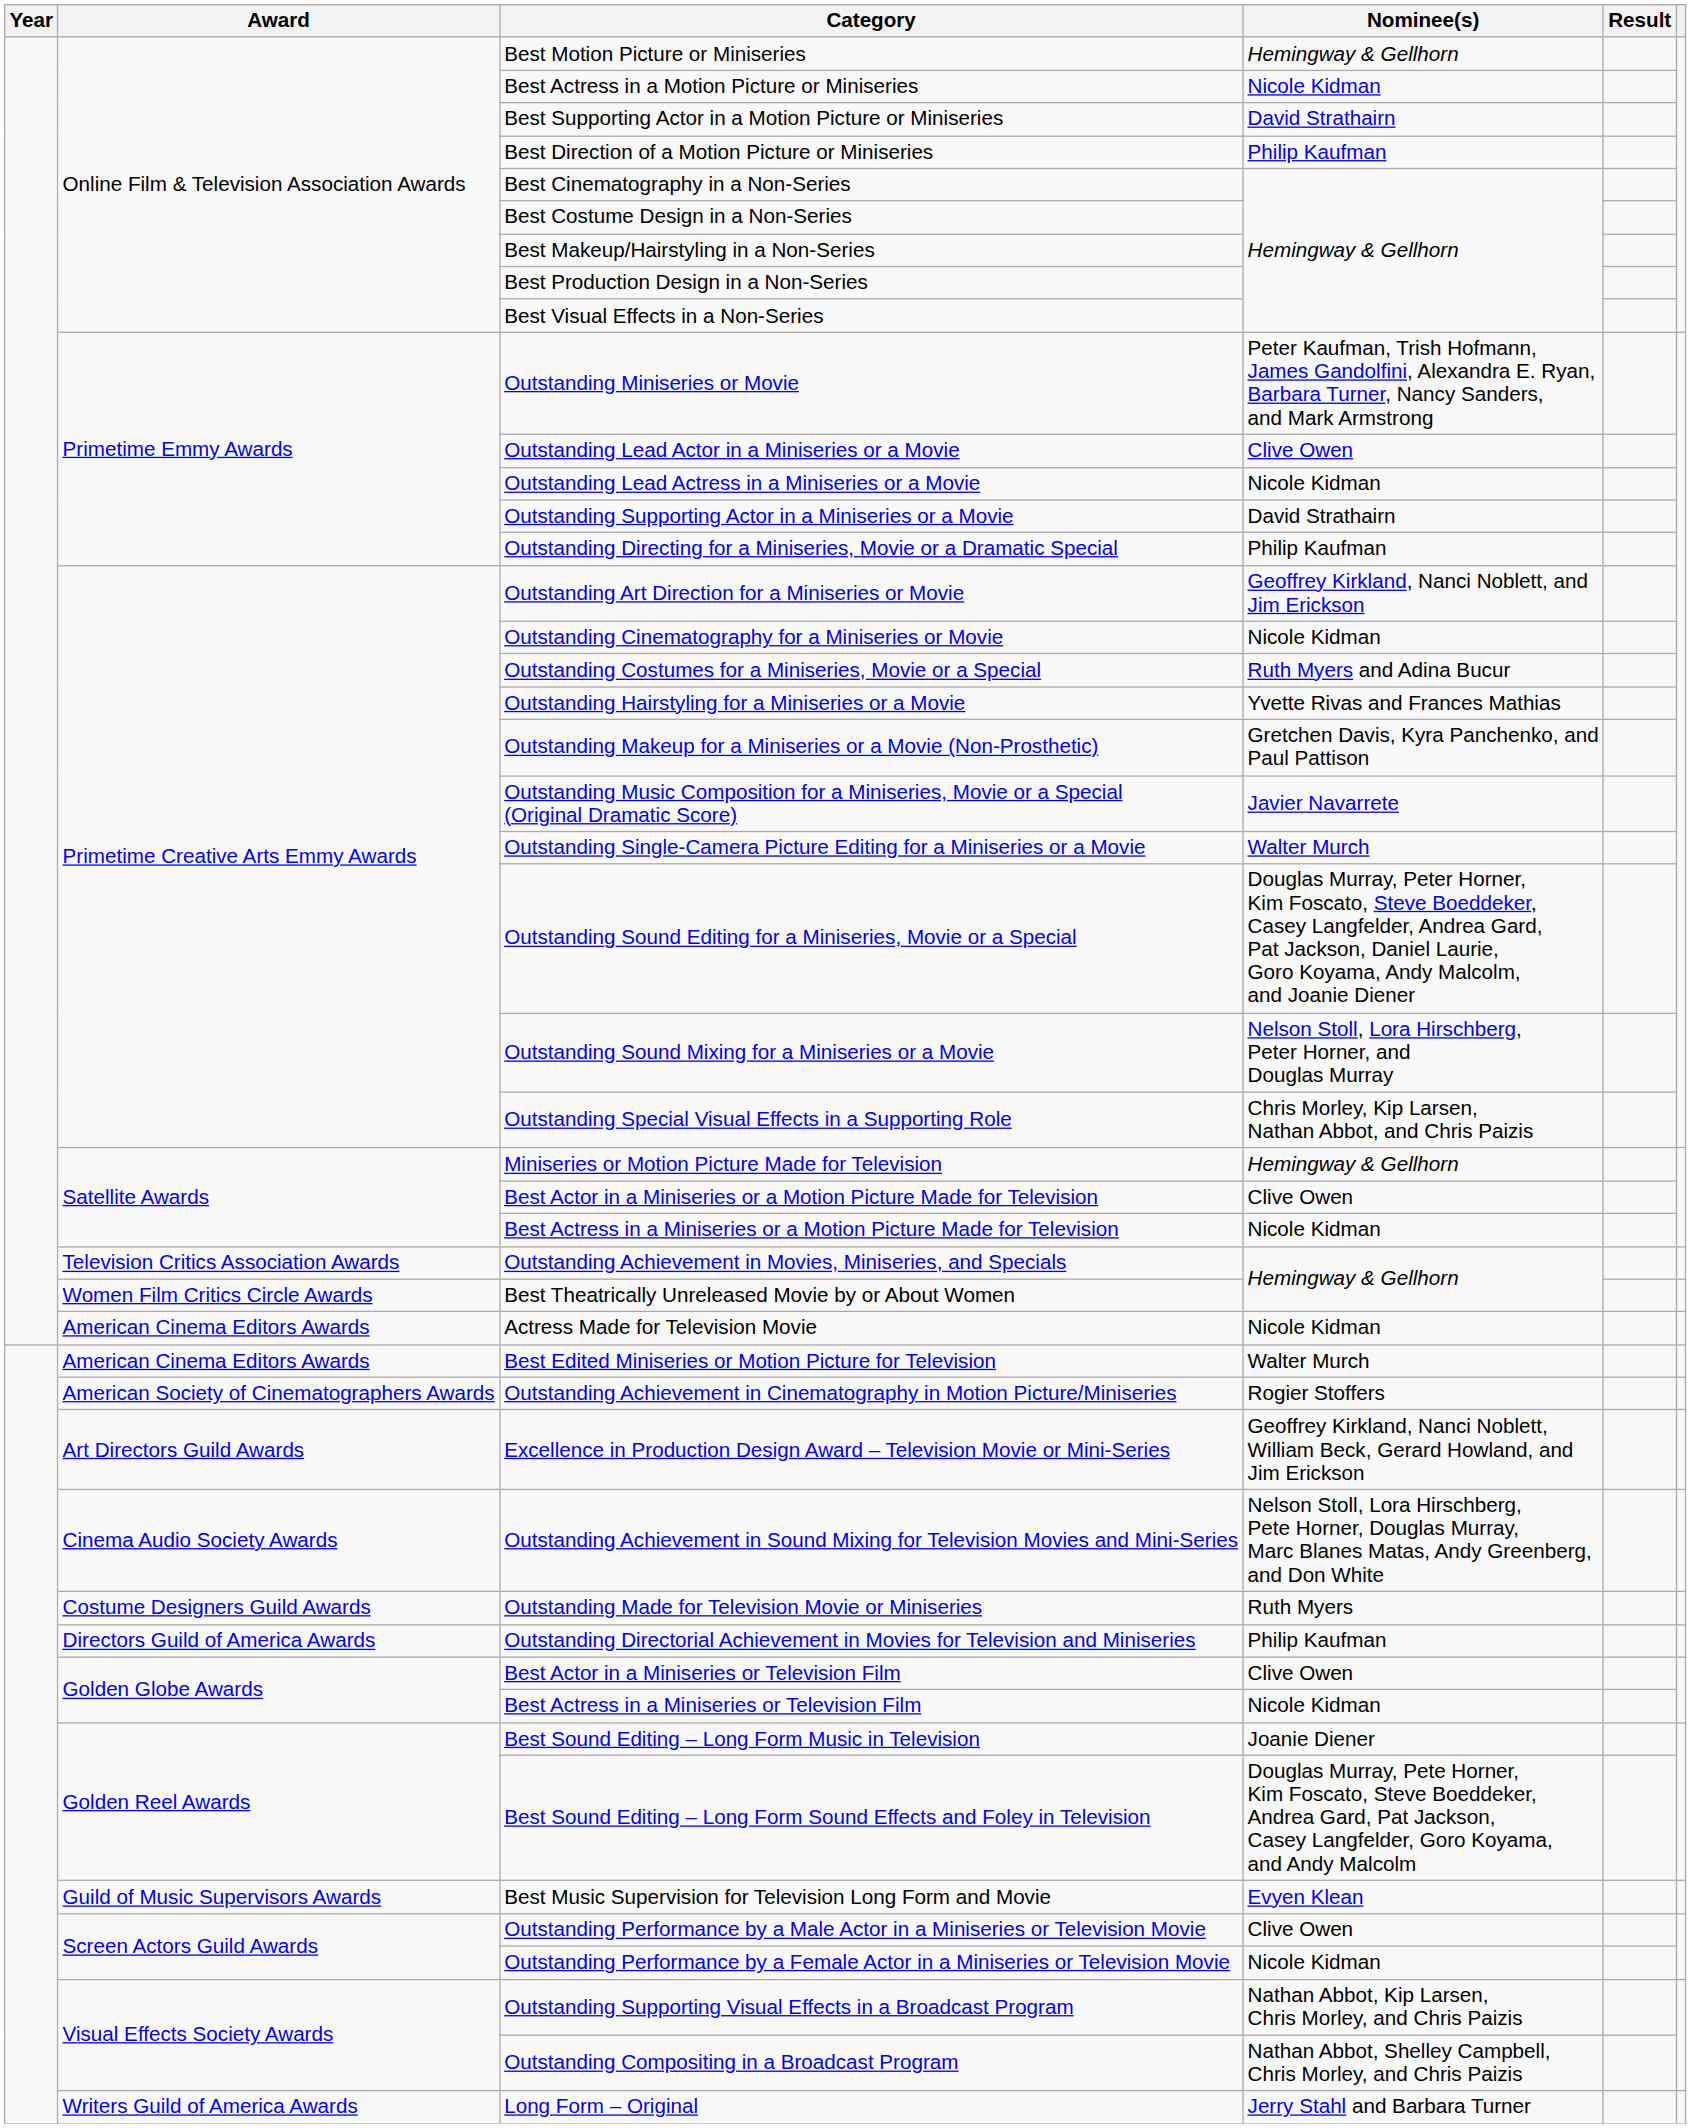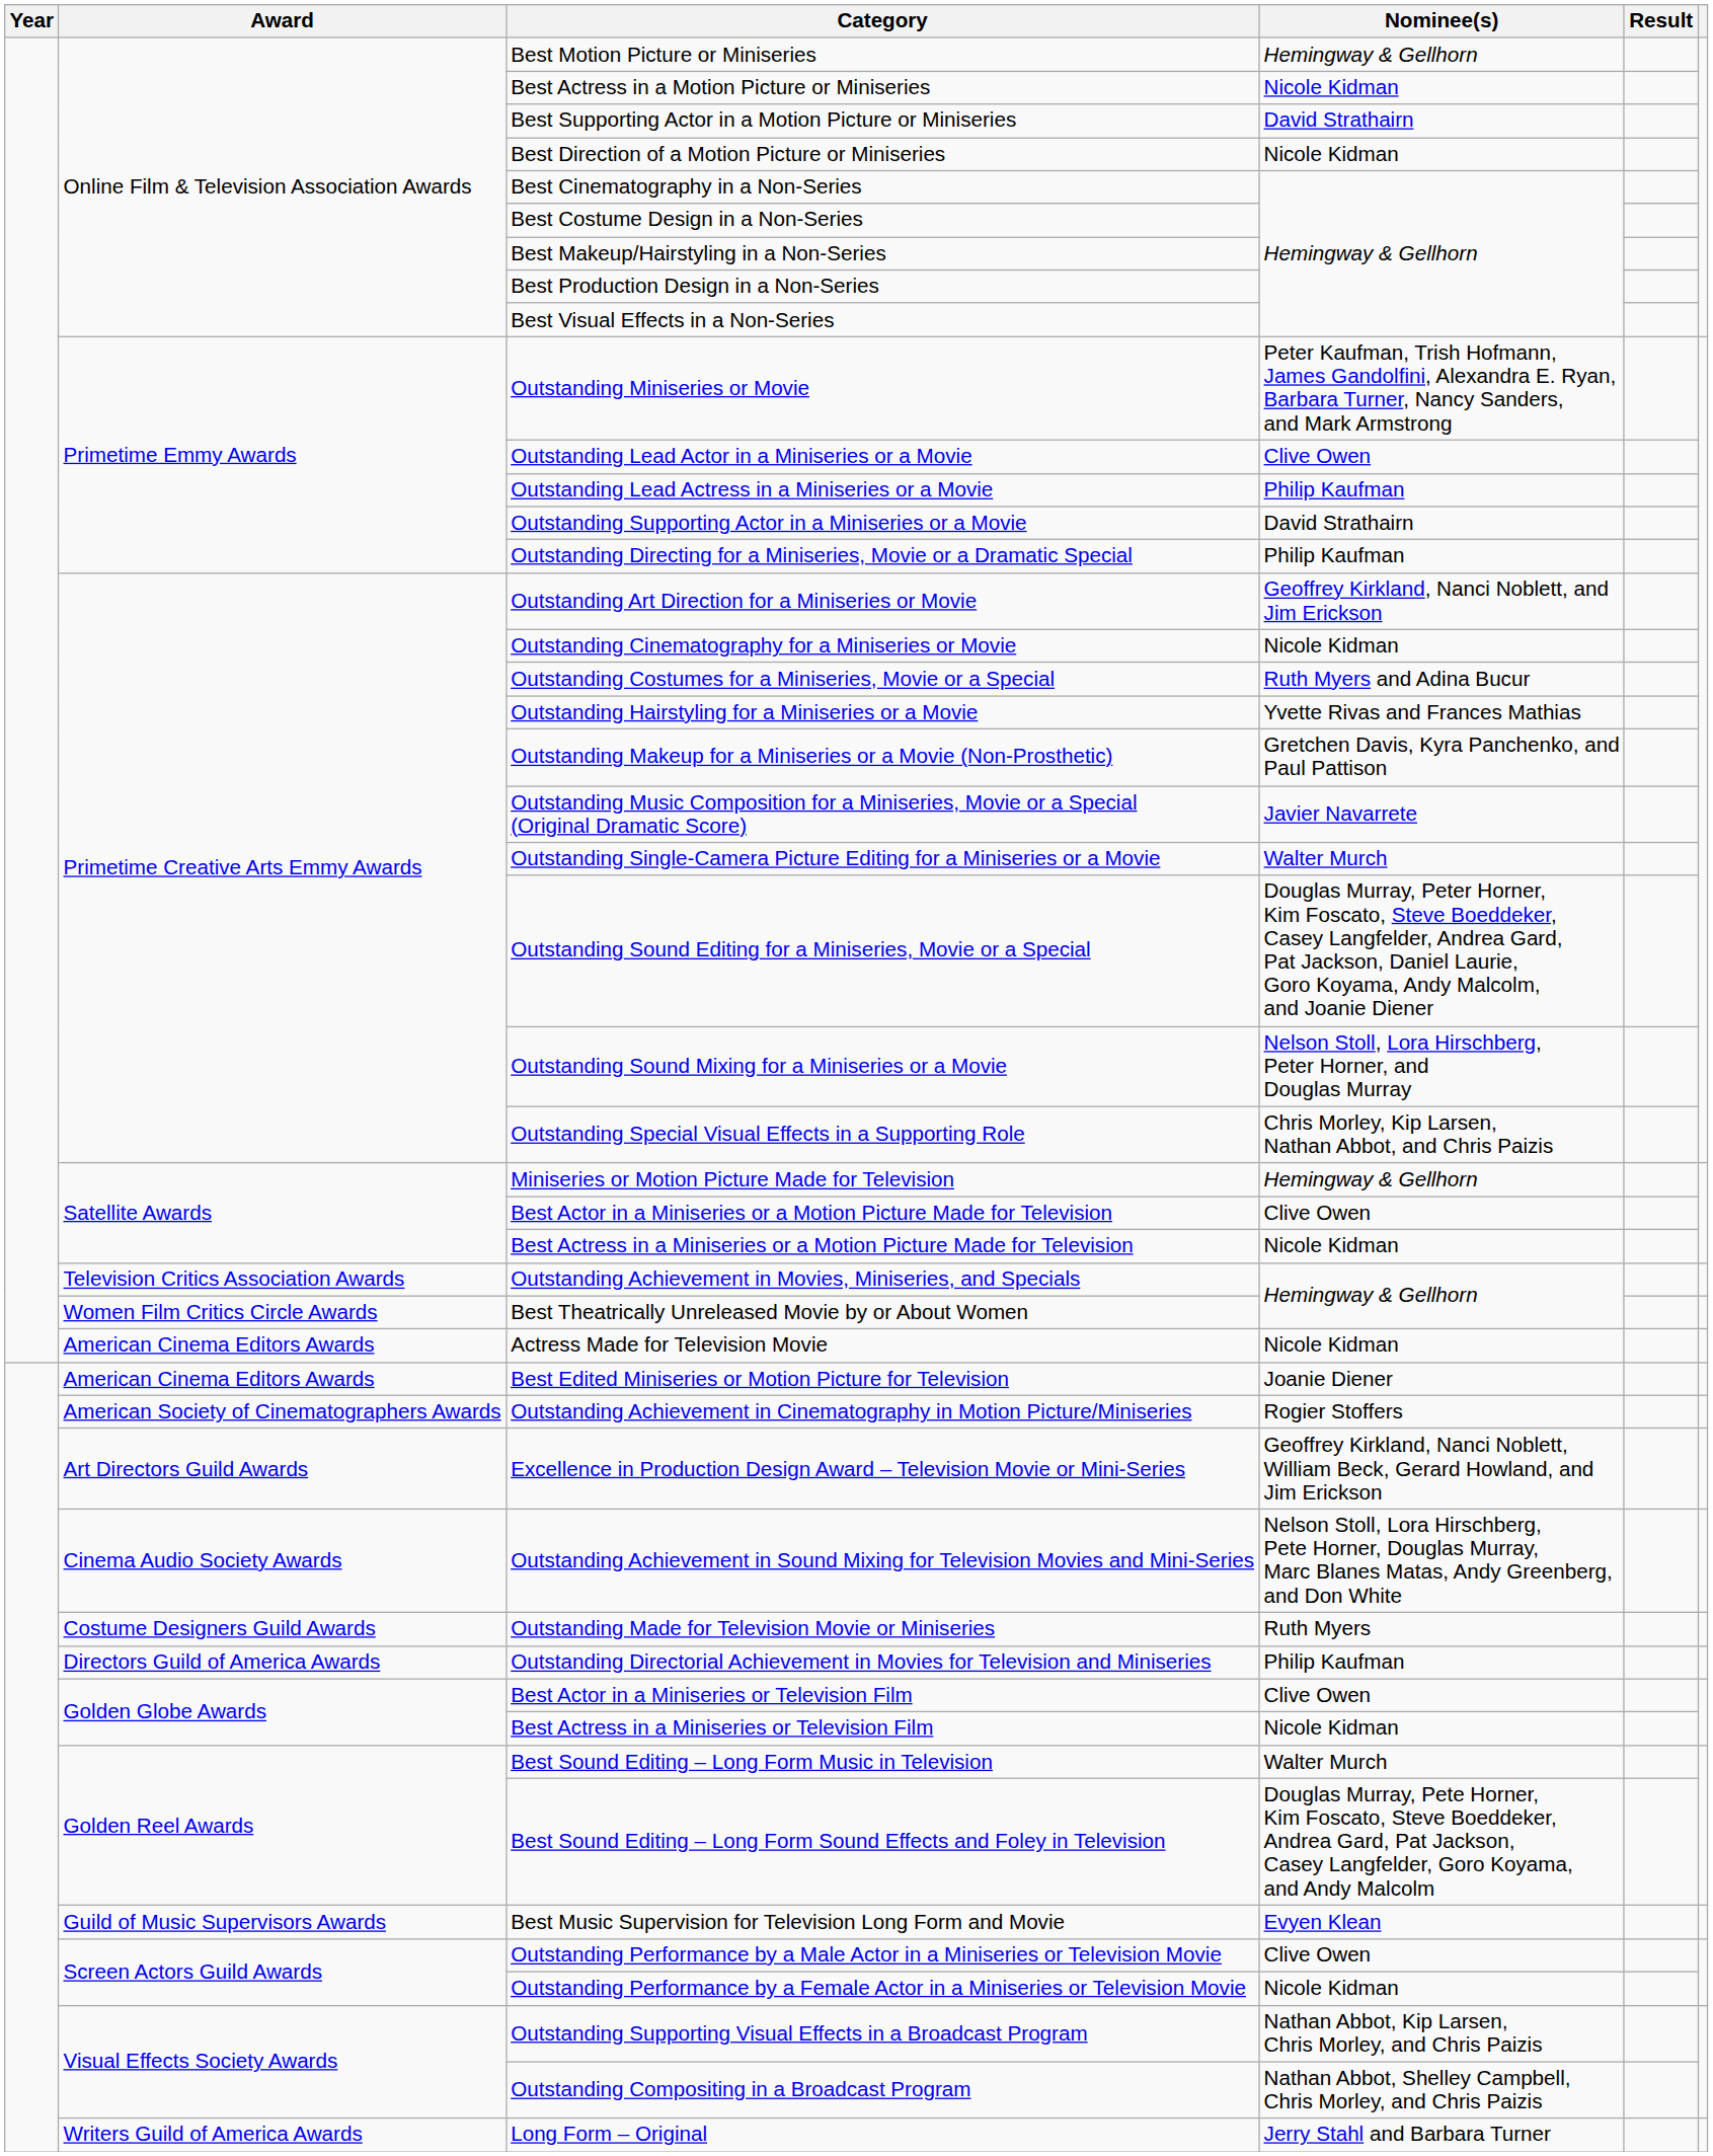 <table class="wikitable sortable">
 <tr>
 <th>Year</th>
 <th>Award</th>
 <th>Category</th>
 <th>Nominee(s)</th>
 <th>Result</th>
 <th class="unsortable"></th>
 </tr>
 <tr>
 <td rowspan="30"></td>
 <td rowspan="9">Online Film & Television Association Awards</td>
 <td>Best Motion Picture or Miniseries</td>
 <td><em>Hemingway & Gellhorn</em></td>
 <td></td>
 <td align="center" rowspan="9"></td>
 </tr>
 <tr>
 <td>Best Actress in a Motion Picture or Miniseries</td>
 <td><a href='#'>Nicole Kidman</a></td>
 <td></td>
 </tr>
 <tr>
 <td>Best Supporting Actor in a Motion Picture or Miniseries</td>
 <td><a href='#'>David Strathairn</a></td>
 <td></td>
 </tr>
 <tr>
 <td>Best Direction of a Motion Picture or Miniseries</td>
-<td><a href='#'>Philip Kaufman</a></td>
+<td>Nicole Kidman</td>
 <td></td>
 </tr>
 <tr>
 <td>Best Cinematography in a Non-Series</td>
 <td rowspan="5"><em>Hemingway & Gellhorn</em></td>
 <td></td>
 </tr>
 <tr>
 <td>Best Costume Design in a Non-Series</td>
 <td></td>
 </tr>
 <tr>
 <td>Best Makeup/Hairstyling in a Non-Series</td>
 <td></td>
 </tr>
 <tr>
 <td>Best Production Design in a Non-Series</td>
 <td></td>
 </tr>
 <tr>
 <td>Best Visual Effects in a Non-Series</td>
 <td></td>
 </tr>
 <tr>
 <td rowspan="5"><a href='#'>Primetime Emmy Awards</a></td>
 <td><a href='#'>Outstanding Miniseries or Movie</a></td>
 <td>Peter Kaufman, Trish Hofmann, <br> <a href='#'>James Gandolfini</a>, Alexandra E. Ryan, <br> <a href='#'>Barbara Turner</a>, Nancy Sanders, <br> and Mark Armstrong</td>
 <td></td>
 <td align="center" rowspan="15"></td>
 </tr>
 <tr>
 <td><a href='#'>Outstanding Lead Actor in a Miniseries or a Movie</a></td>
 <td><a href='#'>Clive Owen</a></td>
 <td></td>
 </tr>
 <tr>
 <td><a href='#'>Outstanding Lead Actress in a Miniseries or a Movie</a></td>
-<td>Nicole Kidman</td>
+<td><a href='#'>Philip Kaufman</a></td>
 <td></td>
 </tr>
 <tr>
 <td><a href='#'>Outstanding Supporting Actor in a Miniseries or a Movie</a></td>
 <td>David Strathairn</td>
 <td></td>
 </tr>
 <tr>
 <td><a href='#'>Outstanding Directing for a Miniseries, Movie or a Dramatic Special</a></td>
 <td>Philip Kaufman</td>
 <td></td>
 </tr>
 <tr>
 <td rowspan="10"><a href='#'>Primetime Creative Arts Emmy Awards</a></td>
 <td><a href='#'>Outstanding Art Direction for a Miniseries or Movie</a></td>
 <td><a href='#'>Geoffrey Kirkland</a>, Nanci Noblett, and <br> <a href='#'>Jim Erickson</a></td>
 <td></td>
 </tr>
 <tr>
 <td><a href='#'>Outstanding Cinematography for a Miniseries or Movie</a></td>
 <td>Nicole Kidman</td>
 <td></td>
 </tr>
 <tr>
 <td><a href='#'>Outstanding Costumes for a Miniseries, Movie or a Special</a></td>
 <td><a href='#'>Ruth Myers</a> and Adina Bucur</td>
 <td></td>
 </tr>
 <tr>
 <td><a href='#'>Outstanding Hairstyling for a Miniseries or a Movie</a></td>
 <td>Yvette Rivas and Frances Mathias</td>
 <td></td>
 </tr>
 <tr>
 <td><a href='#'>Outstanding Makeup for a Miniseries or a Movie (Non-Prosthetic)</a></td>
 <td>Gretchen Davis, Kyra Panchenko, and <br> Paul Pattison</td>
 <td></td>
 </tr>
 <tr>
 <td><a href='#'>Outstanding Music Composition for a Miniseries, Movie or a Special <br> (Original Dramatic Score)</a></td>
 <td><a href='#'>Javier Navarrete</a></td>
 <td></td>
 </tr>
 <tr>
 <td><a href='#'>Outstanding Single-Camera Picture Editing for a Miniseries or a Movie</a></td>
 <td><a href='#'>Walter Murch</a></td>
 <td></td>
 </tr>
 <tr>
 <td><a href='#'>Outstanding Sound Editing for a Miniseries, Movie or a Special</a></td>
 <td>Douglas Murray, Peter Horner, <br> Kim Foscato, <a href='#'>Steve Boeddeker</a>, <br> Casey Langfelder, Andrea Gard, <br> Pat Jackson, Daniel Laurie, <br> Goro Koyama, Andy Malcolm, <br> and Joanie Diener</td>
 <td></td>
 </tr>
 <tr>
 <td><a href='#'>Outstanding Sound Mixing for a Miniseries or a Movie</a></td>
 <td><a href='#'>Nelson Stoll</a>, <a href='#'>Lora Hirschberg</a>, <br> Peter Horner, and <br> Douglas Murray</td>
 <td></td>
 </tr>
 <tr>
 <td><a href='#'>Outstanding Special Visual Effects in a Supporting Role</a></td>
 <td>Chris Morley, Kip Larsen, <br> Nathan Abbot, and Chris Paizis</td>
 <td></td>
 </tr>
 <tr>
 <td rowspan="3"><a href='#'>Satellite Awards</a></td>
 <td><a href='#'>Miniseries or Motion Picture Made for Television</a></td>
 <td><em>Hemingway & Gellhorn</em></td>
 <td></td>
 <td align="center" rowspan="3"></td>
 </tr>
 <tr>
 <td><a href='#'>Best Actor in a Miniseries or a Motion Picture Made for Television</a></td>
 <td>Clive Owen</td>
 <td></td>
 </tr>
 <tr>
 <td><a href='#'>Best Actress in a Miniseries or a Motion Picture Made for Television</a></td>
 <td>Nicole Kidman</td>
 <td></td>
 </tr>
 <tr>
 <td><a href='#'>Television Critics Association Awards</a></td>
 <td><a href='#'>Outstanding Achievement in Movies, Miniseries, and Specials</a></td>
 <td rowspan="2"><em>Hemingway & Gellhorn</em></td>
 <td></td>
 <td align="center"></td>
 </tr>
 <tr>
 <td><a href='#'>Women Film Critics Circle Awards</a></td>
 <td>Best Theatrically Unreleased Movie by or About Women</td>
 <td></td>
 <td align="center"></td>
 </tr>
 <tr>
 <td><a href='#'>American Cinema Editors Awards</a></td>
 <td>Actress Made for Television Movie</td>
 <td>Nicole Kidman</td>
 <td></td>
 <td align="center"></td>
 </tr>
 <tr>
 <td rowspan="16"></td>
 <td><a href='#'>American Cinema Editors Awards</a></td>
 <td><a href='#'>Best Edited Miniseries or Motion Picture for Television</a></td>
-<td>Walter Murch</td>
+<td>Joanie Diener</td>
 <td></td>
 <td align="center"></td>
 </tr>
 <tr>
 <td><a href='#'>American Society of Cinematographers Awards</a></td>
 <td><a href='#'>Outstanding Achievement in Cinematography in Motion Picture/Miniseries</a></td>
 <td>Rogier Stoffers</td>
 <td></td>
 <td align="center"></td>
 </tr>
 <tr>
 <td><a href='#'>Art Directors Guild Awards</a></td>
 <td><a href='#'>Excellence in Production Design Award – Television Movie or Mini-Series</a></td>
 <td>Geoffrey Kirkland, Nanci Noblett, <br> William Beck, Gerard Howland, and <br> Jim Erickson</td>
 <td></td>
 <td align="center"></td>
 </tr>
 <tr>
 <td><a href='#'>Cinema Audio Society Awards</a></td>
 <td><a href='#'>Outstanding Achievement in Sound Mixing for Television Movies and Mini-Series</a></td>
 <td>Nelson Stoll, Lora Hirschberg, <br> Pete Horner, Douglas Murray, <br> Marc Blanes Matas, Andy Greenberg, <br> and Don White</td>
 <td></td>
 <td align="center"></td>
 </tr>
 <tr>
 <td><a href='#'>Costume Designers Guild Awards</a></td>
 <td><a href='#'>Outstanding Made for Television Movie or Miniseries</a></td>
 <td>Ruth Myers</td>
 <td></td>
 <td align="center"></td>
 </tr>
 <tr>
 <td><a href='#'>Directors Guild of America Awards</a></td>
 <td><a href='#'>Outstanding Directorial Achievement in Movies for Television and Miniseries</a></td>
 <td>Philip Kaufman</td>
 <td></td>
 <td align="center"></td>
 </tr>
 <tr>
 <td rowspan="2"><a href='#'>Golden Globe Awards</a></td>
 <td><a href='#'>Best Actor in a Miniseries or Television Film</a></td>
 <td>Clive Owen</td>
 <td></td>
 <td align="center" rowspan="2"></td>
 </tr>
 <tr>
 <td><a href='#'>Best Actress in a Miniseries or Television Film</a></td>
 <td>Nicole Kidman</td>
 <td></td>
 </tr>
 <tr>
 <td rowspan="2"><a href='#'>Golden Reel Awards</a></td>
 <td><a href='#'>Best Sound Editing – Long Form Music in Television</a></td>
-<td>Joanie Diener</td>
+<td>Walter Murch</td>
 <td></td>
 <td align="center" rowspan="2"></td>
 </tr>
 <tr>
 <td><a href='#'>Best Sound Editing – Long Form Sound Effects and Foley in Television</a></td>
 <td>Douglas Murray, Pete Horner, <br> Kim Foscato, Steve Boeddeker, <br> Andrea Gard, Pat Jackson, <br> Casey Langfelder, Goro Koyama, <br> and Andy Malcolm</td>
 <td></td>
 </tr>
 <tr>
 <td><a href='#'>Guild of Music Supervisors Awards</a></td>
 <td>Best Music Supervision for Television Long Form and Movie</td>
 <td><a href='#'>Evyen Klean</a></td>
 <td></td>
 <td align="center"></td>
 </tr>
 <tr>
 <td rowspan="2"><a href='#'>Screen Actors Guild Awards</a></td>
 <td><a href='#'>Outstanding Performance by a Male Actor in a Miniseries or Television Movie</a></td>
 <td>Clive Owen</td>
 <td></td>
 <td align="center" rowspan="2"></td>
 </tr>
 <tr>
 <td><a href='#'>Outstanding Performance by a Female Actor in a Miniseries or Television Movie</a></td>
 <td>Nicole Kidman</td>
 <td></td>
 </tr>
 <tr>
 <td rowspan="2"><a href='#'>Visual Effects Society Awards</a></td>
 <td><a href='#'>Outstanding Supporting Visual Effects in a Broadcast Program</a></td>
 <td>Nathan Abbot, Kip Larsen, <br> Chris Morley, and Chris Paizis</td>
 <td></td>
 <td align="center" rowspan="2"></td>
 </tr>
 <tr>
 <td><a href='#'>Outstanding Compositing in a Broadcast Program</a></td>
 <td>Nathan Abbot, Shelley Campbell, <br> Chris Morley, and Chris Paizis</td>
 <td></td>
 </tr>
 <tr>
 <td><a href='#'>Writers Guild of America Awards</a></td>
 <td><a href='#'>Long Form – Original</a></td>
 <td><a href='#'>Jerry Stahl</a> and Barbara Turner</td>
 <td></td>
 <td align="center"></td>
 </tr>
 </table>
